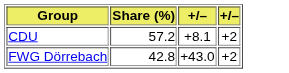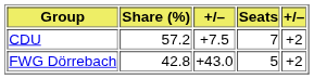 <table border="1">
 <tr style="background:#eeee66">
 <th align="center">Group</th>
 <th>Share (%)</th>
 <th>+/–</th>
+<th>Seats</th>
 <th>+/–</th>
 </tr>
 <tr>
 <td class="bgcolor5"><a href='#'>CDU</a></td>
 <td align="right">57.2</td>
-<td align="center">+8.1</td>
+<td align="center">+7.5</td>
+<td align="right">7</td>
 <td align="center">+2</td>
 </tr>
 <tr>
 <td class="bgcolor5"><a href='#'>FWG Dörrebach</a></td>
 <td align="right">42.8</td>
 <td align="center">+43.0</td>
+<td align="right">5</td>
 <td align="center">+2</td>
 </tr>
 </table>
